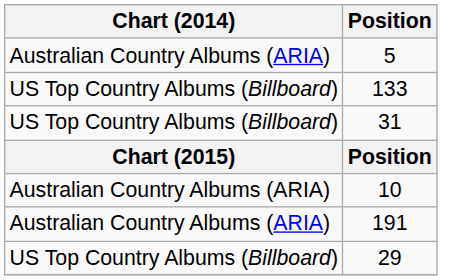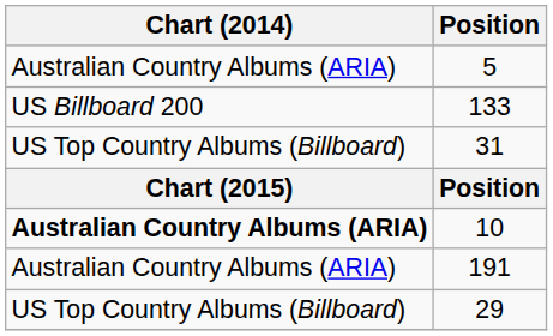 <table class="wikitable sortable">
 <tr>
 <th>Chart (2014)</th>
 <th>Position</th>
 </tr>
 <tr>
 <td>Australian Country Albums (<a href='#'>ARIA</a>)</td>
 <td style="text-align:center;">5</td>
 </tr>
 <tr>
-<td>US Top Country Albums (<em>Billboard</em>)</td>
+<td>US <em>Billboard</em> 200</td>
 <td style="text-align:center;">133</td>
 </tr>
 <tr>
 <td>US Top Country Albums (<em>Billboard</em>)</td>
 <td style="text-align:center;">31</td>
 </tr>
 <tr>
 <th>Chart (2015)</th>
 <th>Position</th>
 </tr>
 <tr>
-<td>Australian Country Albums (ARIA)</td>
+<td><strong>Australian Country Albums (ARIA)</strong></td>
 <td style="text-align:center;">10</td>
 </tr>
 <tr>
 <td>Australian Country Albums (<a href='#'>ARIA</a>)</td>
 <td style="text-align:center;">191</td>
 </tr>
 <tr>
 <td>US Top Country Albums (<em>Billboard</em>)</td>
 <td style="text-align:center;">29</td>
 </tr>
 <tr>
 </tr>
 </table>
